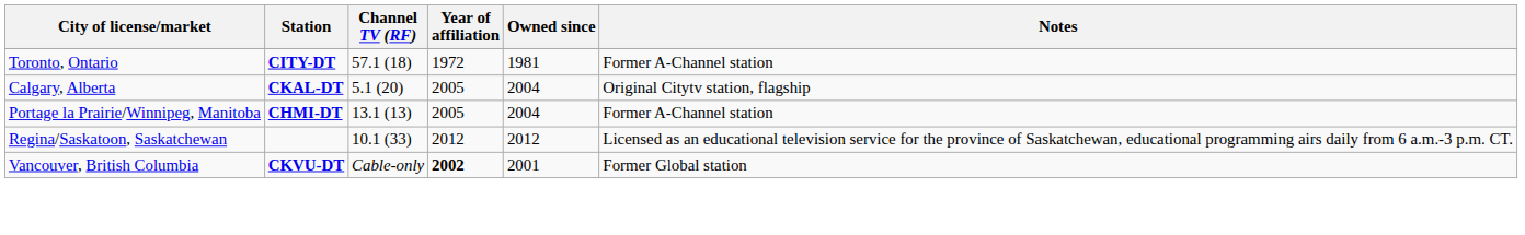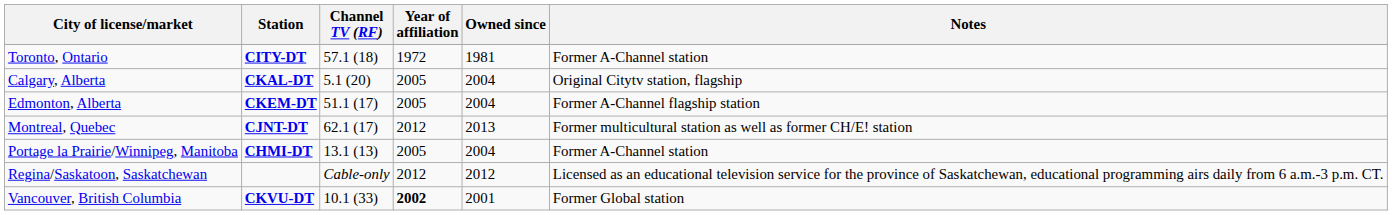 <table class="wikitable">
 <tr>
 <th>City of license/market</th>
 <th>Station</th>
 <th>Channel <br><em><a href='#'>TV</a> (<a href='#'>RF</a>)</em></th>
 <th>Year of<br>affiliation</th>
 <th>Owned since</th>
 <th>Notes</th>
 </tr>
 <tr style="vertical-align: top; text-align: left;">
 </tr>
 <tr>
 <td><a href='#'>Toronto</a>, <a href='#'>Ontario</a></td>
 <td><strong><a href='#'>CITY-DT</a></strong></td>
 <td>57.1 (18)</td>
 <td>1972</td>
 <td>1981</td>
 <td>Former A-Channel station</td>
 </tr>
 <tr>
 <td><a href='#'>Calgary</a>, <a href='#'>Alberta</a></td>
 <td><strong><a href='#'>CKAL-DT</a></strong></td>
 <td>5.1 (20)</td>
 <td>2005</td>
 <td>2004</td>
 <td>Original Citytv station, flagship</td>
 </tr>
 <tr>
+<td><a href='#'>Edmonton</a>, <a href='#'>Alberta</a></td>
+<td><strong><a href='#'>CKEM-DT</a></strong></td>
+<td>51.1 (17)</td>
+<td>2005</td>
+<td>2004</td>
+<td>Former A-Channel flagship station</td>
+</tr>
+<tr>
+<td><a href='#'>Montreal</a>, <a href='#'>Quebec</a></td>
+<td><strong><a href='#'>CJNT-DT</a></strong></td>
+<td>62.1 (17)</td>
+<td>2012</td>
+<td>2013</td>
+<td>Former multicultural station as well as former CH/E! station</td>
+</tr>
+<tr>
 <td><a href='#'>Portage la Prairie</a>/<a href='#'>Winnipeg</a>, <a href='#'>Manitoba</a></td>
 <td><strong><a href='#'>CHMI-DT</a></strong></td>
 <td>13.1 (13)</td>
 <td>2005</td>
 <td>2004</td>
 <td>Former A-Channel station</td>
 </tr>
 <tr>
 <td><a href='#'>Regina</a>/<a href='#'>Saskatoon</a>, <a href='#'>Saskatchewan</a></td>
 <td></td>
-<td>10.1 (33)</td>
+<td><em>Cable-only</em></td>
 <td>2012</td>
 <td>2012</td>
 <td>Licensed as an educational television service for the province of Saskatchewan, educational programming airs daily from 6 a.m.-3 p.m. CT.</td>
 </tr>
 <tr>
 <td><a href='#'>Vancouver</a>, <a href='#'>British Columbia</a></td>
 <td><strong><a href='#'>CKVU-DT</a></strong></td>
-<td><em>Cable-only</em></td>
+<td>10.1 (33)</td>
 <td><strong>2002</strong></td>
 <td>2001</td>
 <td>Former Global station</td>
 </tr>
 </table>
